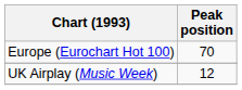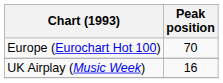 <table class="wikitable sortable">
 <tr>
 <th>Chart (1993)</th>
 <th>Peak<br>position</th>
 </tr>
 <tr>
 <td>Europe (<a href='#'>Eurochart Hot 100</a>)</td>
 <td align="center">70</td>
 </tr>
 <tr>
 </tr>
 <tr>
 <td>UK Airplay (<em><a href='#'>Music Week</a></em>)</td>
-<td align="center">12</td>
+<td align="center">16</td>
 </tr>
 <tr>
 </tr>
 </table>
